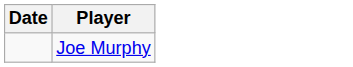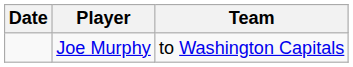 <table class="wikitable">
 <tr>
 <th>Date</th>
 <th>Player</th>
+<th>Team</th>
 </tr>
 <tr>
 <td></td>
 <td><a href='#'>Joe Murphy</a></td>
+<td>to <a href='#'>Washington Capitals</a></td>
 </tr>
 </table>
